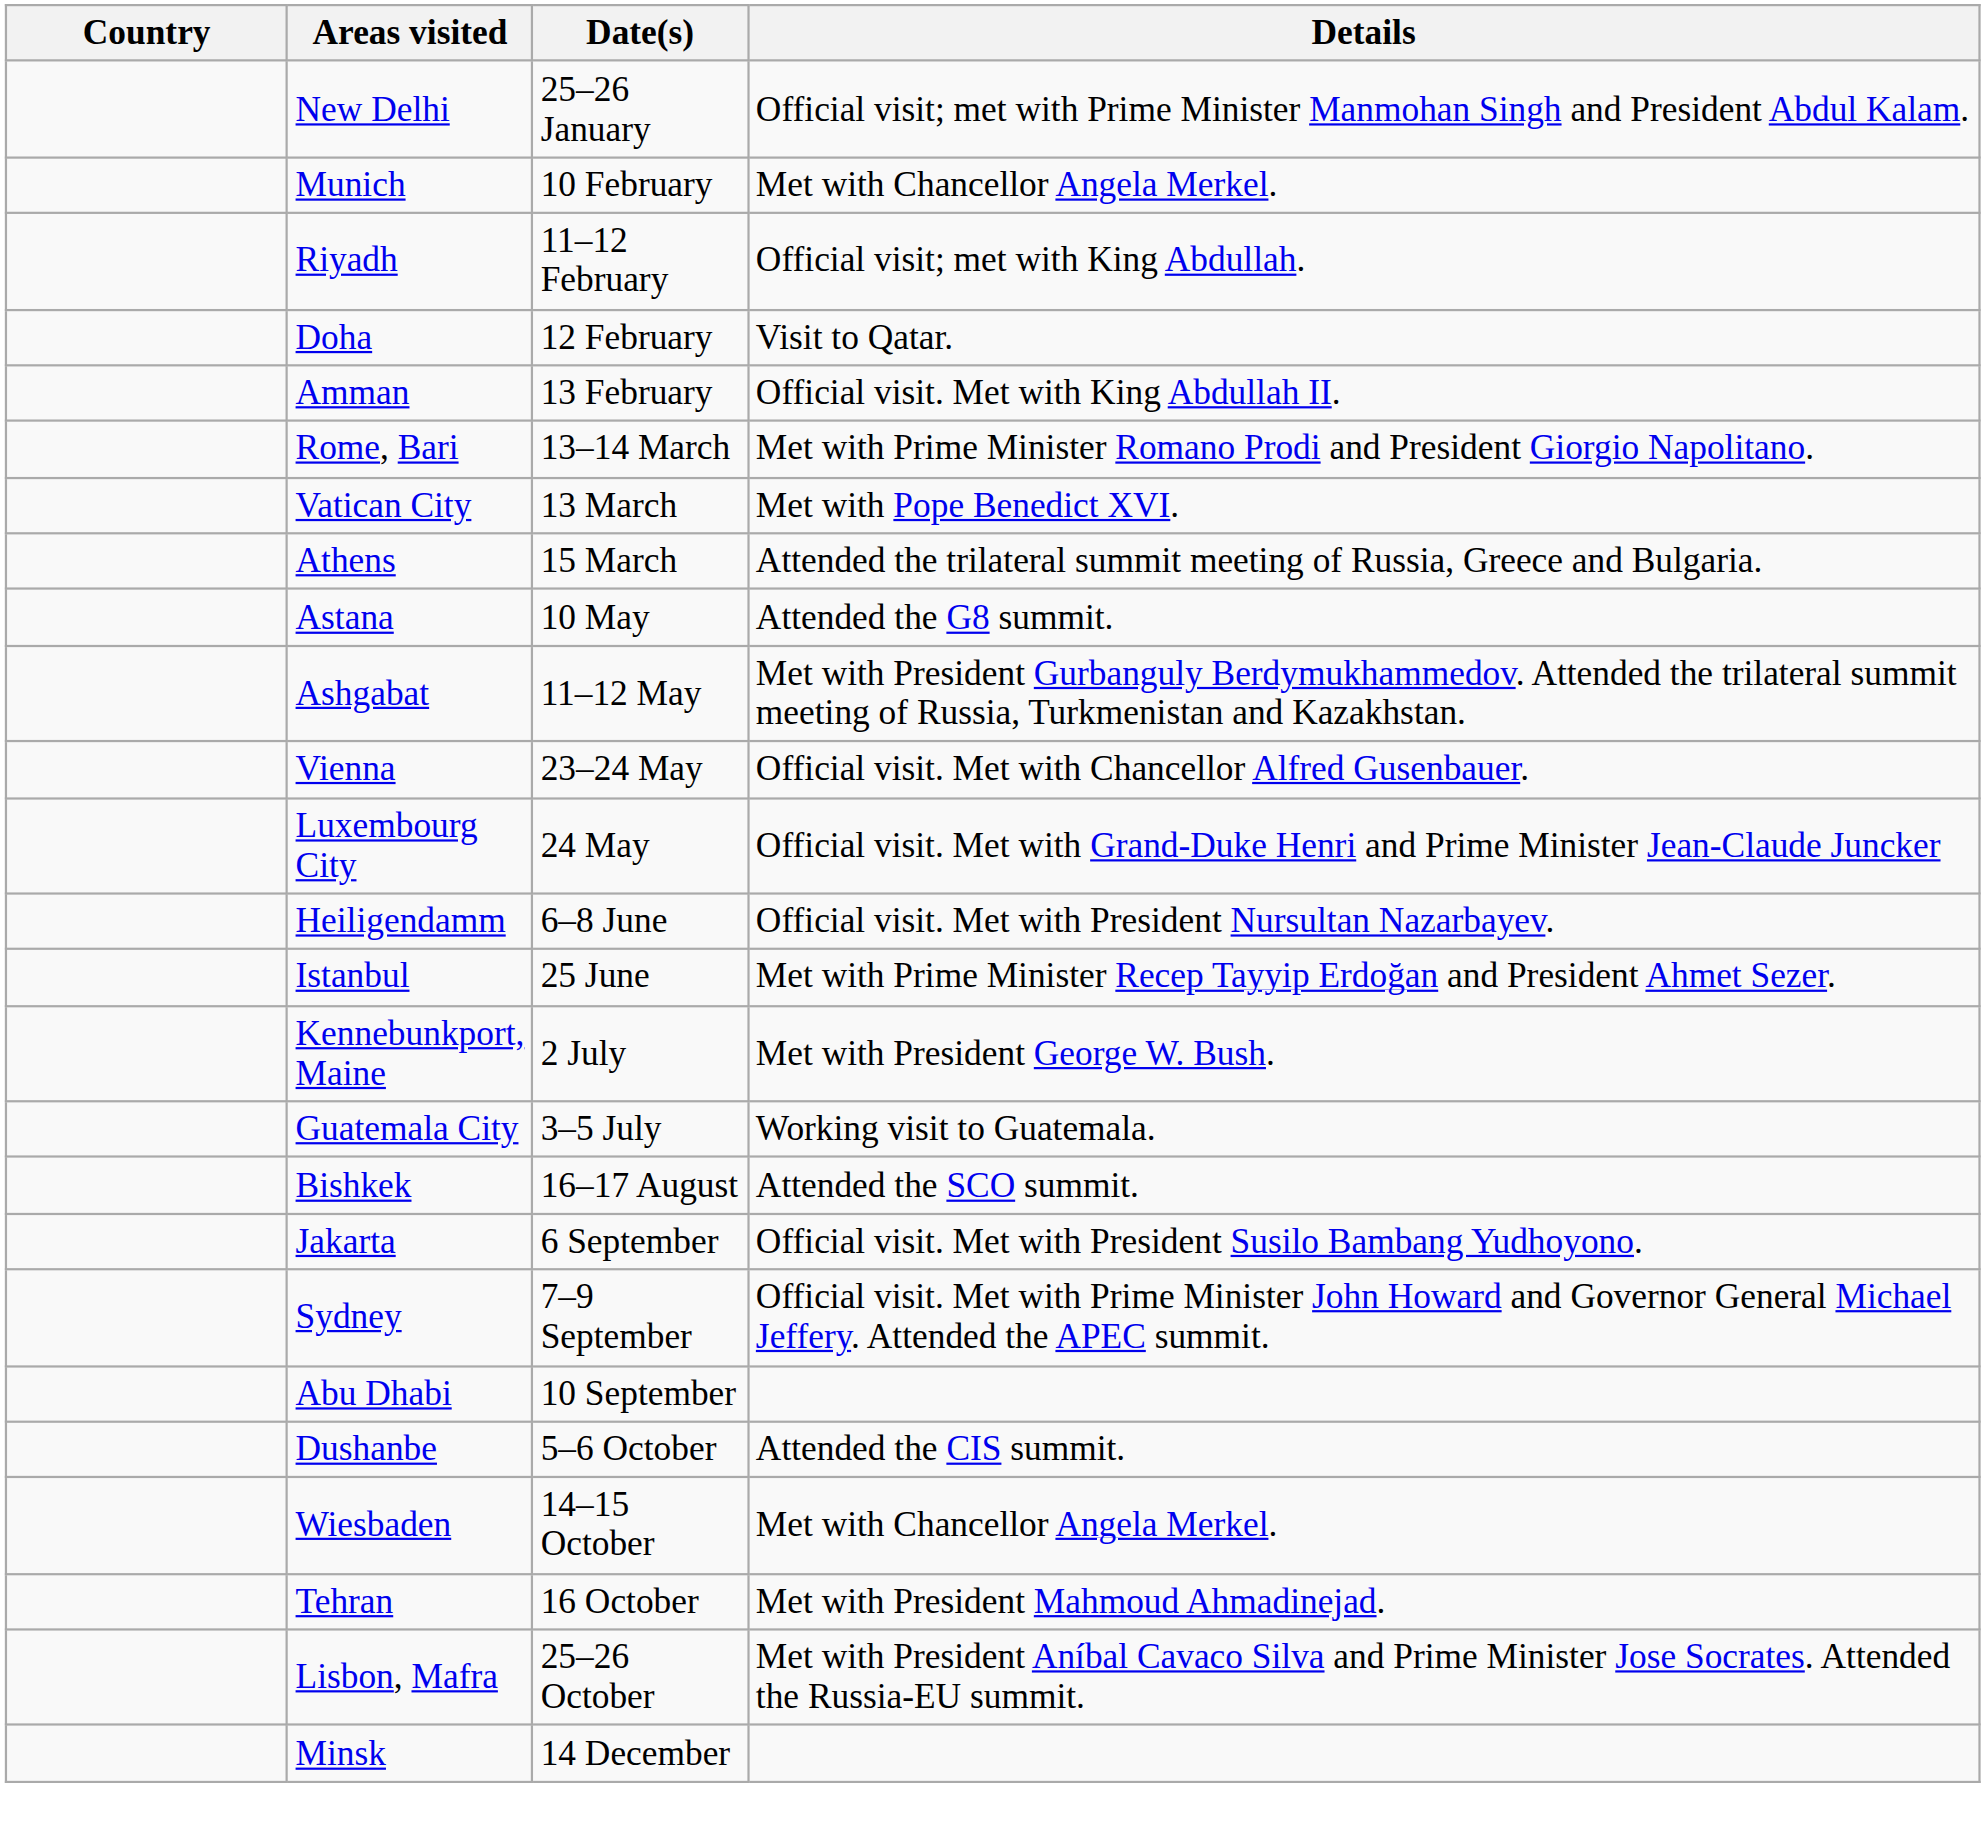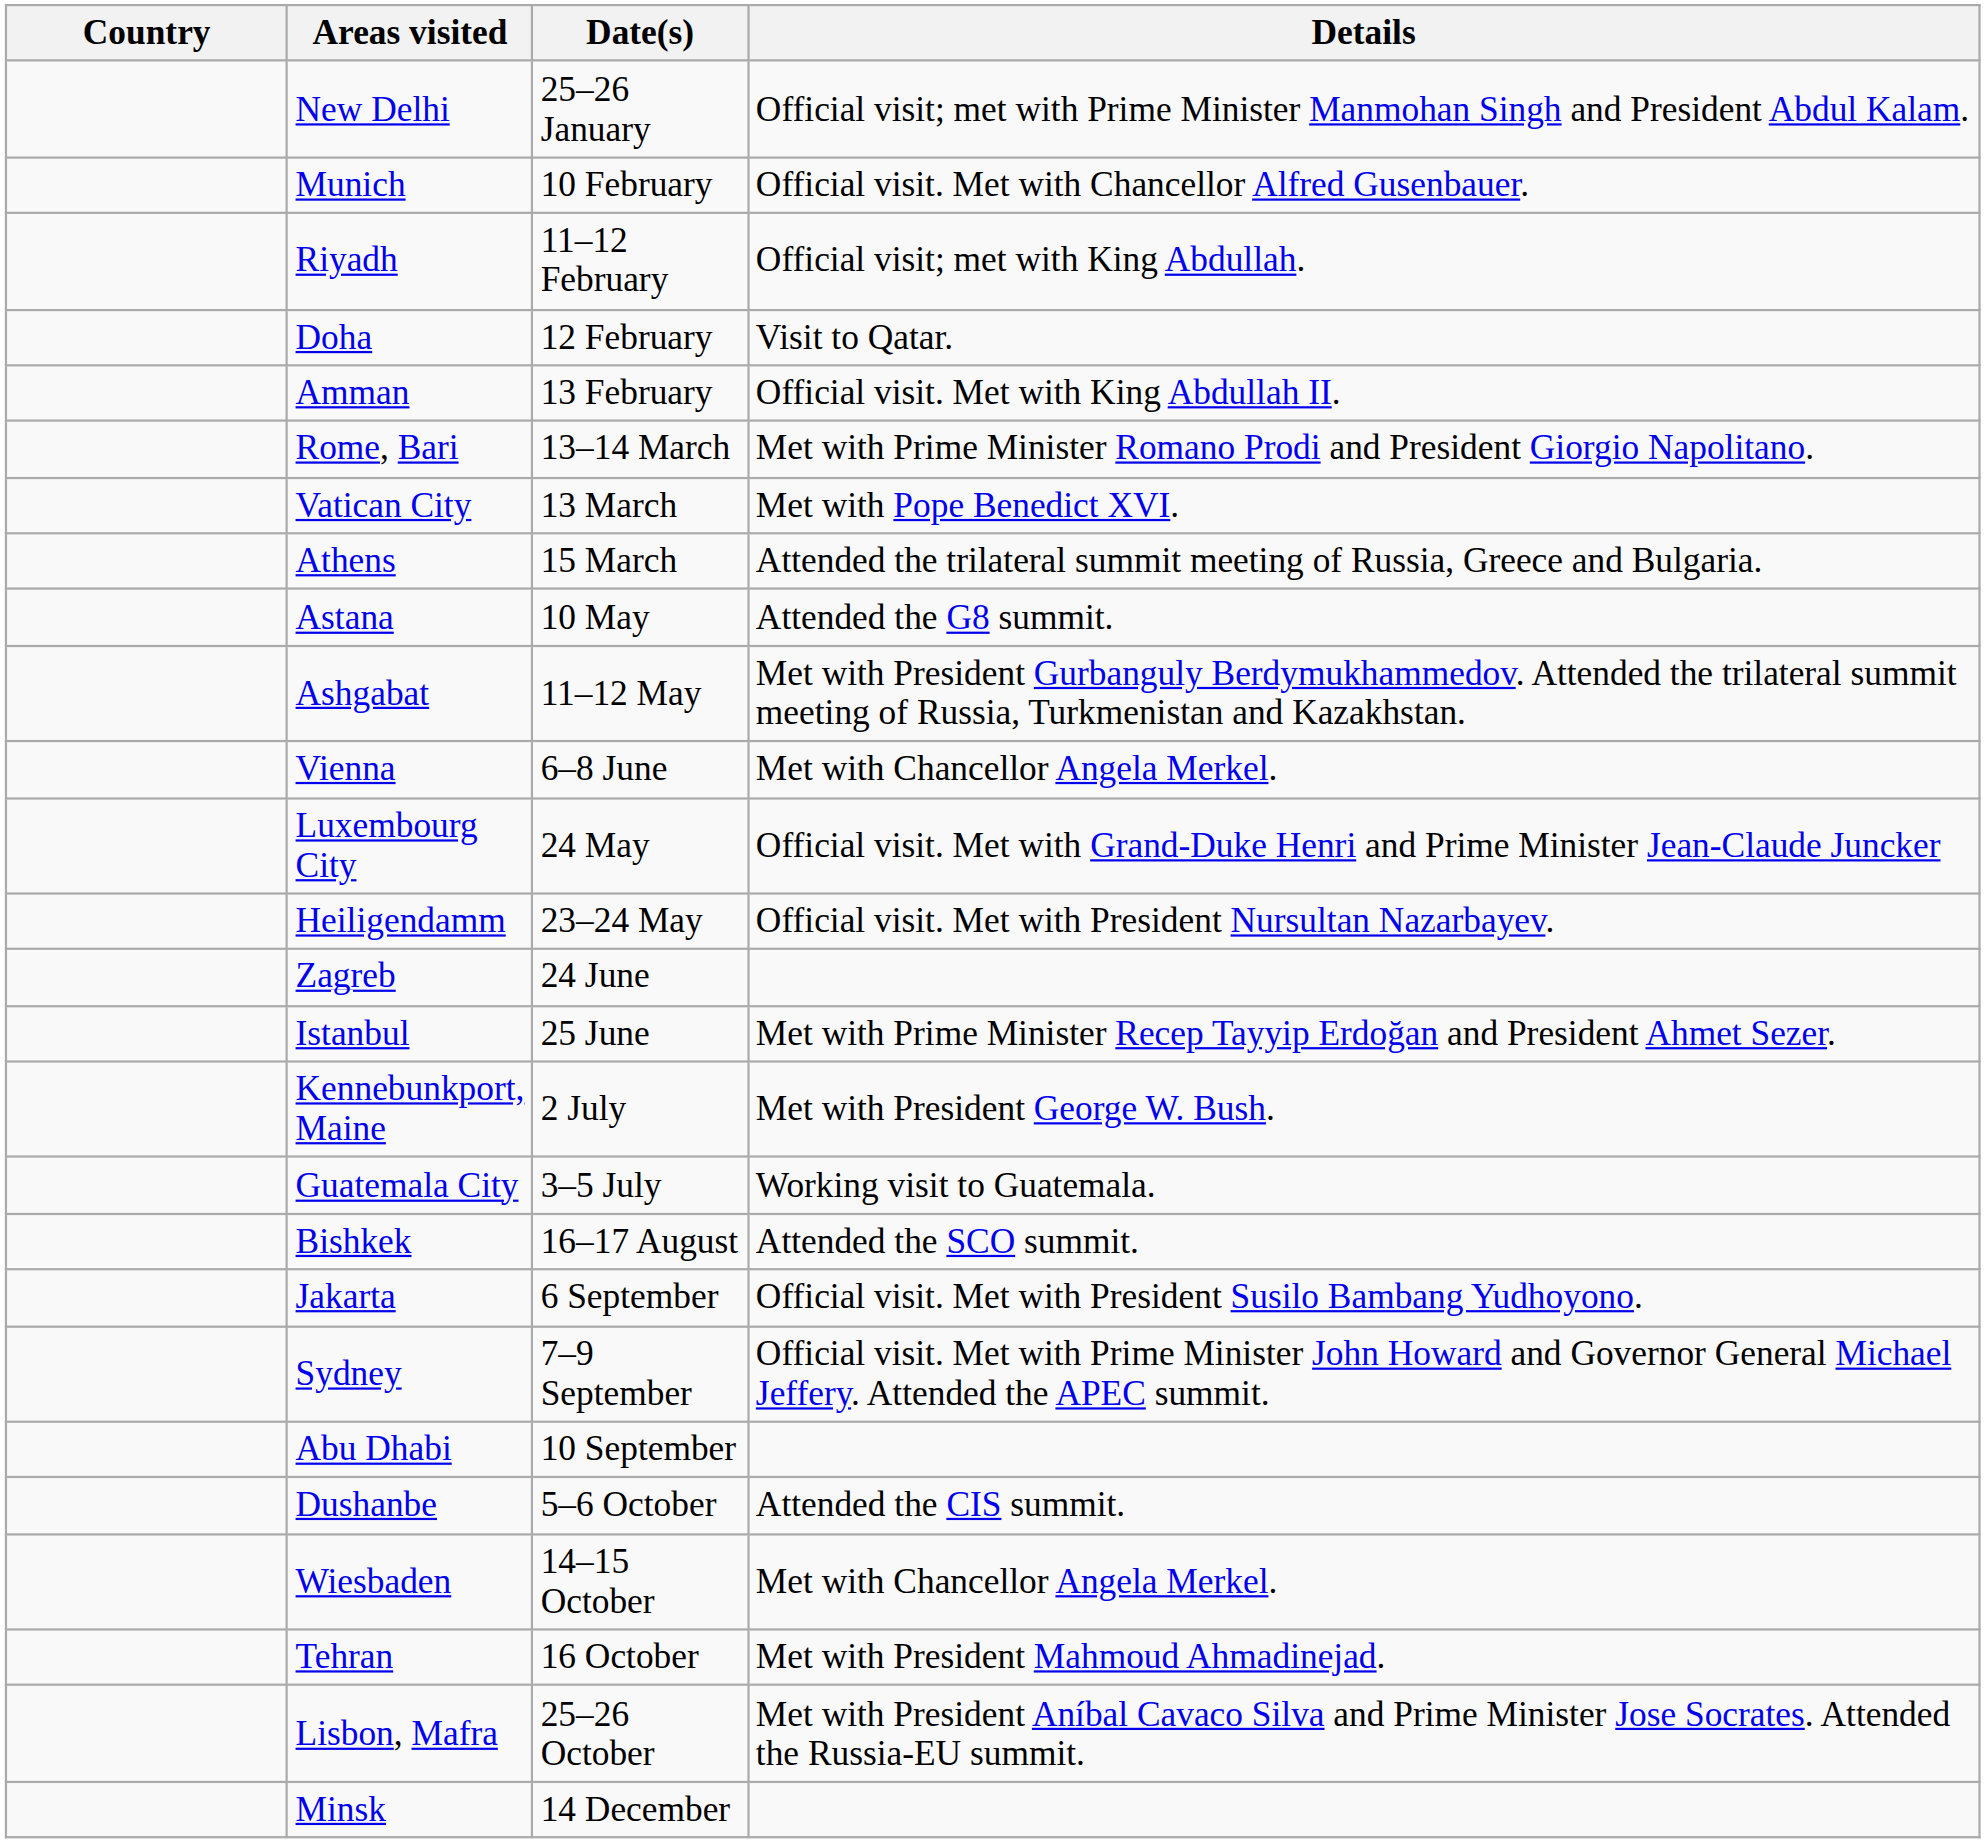 <table class="wikitable sortable outercollapse" style="margin: 1em auto 1em auto">
 <tr>
 <th width=120>Country</th>
 <th width=100>Areas visited</th>
 <th width=90>Date(s)</th>
 <th style="width:550px;" class="unsortable">Details</th>
 </tr>
 <tr>
 <td></td>
 <td><a href='#'>New Delhi</a></td>
 <td>25–26 January</td>
 <td>Official visit; met with Prime Minister <a href='#'>Manmohan Singh</a> and President <a href='#'>Abdul Kalam</a>.</td>
 </tr>
 <tr>
 <td></td>
 <td><a href='#'>Munich</a></td>
 <td>10 February</td>
-<td>Met with Chancellor <a href='#'>Angela Merkel</a>.</td>
+<td>Official visit. Met with Chancellor <a href='#'>Alfred Gusenbauer</a>.</td>
 </tr>
 <tr>
 <td></td>
 <td><a href='#'>Riyadh</a></td>
 <td>11–12 February</td>
 <td>Official visit; met with King <a href='#'>Abdullah</a>.</td>
 </tr>
 <tr>
 <td></td>
 <td><a href='#'>Doha</a></td>
 <td>12 February</td>
 <td>Visit to Qatar.</td>
 </tr>
 <tr>
 <td></td>
 <td><a href='#'>Amman</a></td>
 <td>13 February</td>
 <td>Official visit. Met with King <a href='#'>Abdullah II</a>.</td>
 </tr>
 <tr>
 <td></td>
 <td><a href='#'>Rome</a>, <a href='#'>Bari</a></td>
 <td>13–14 March</td>
 <td>Met with Prime Minister <a href='#'>Romano Prodi</a> and President <a href='#'>Giorgio Napolitano</a>.</td>
 </tr>
 <tr>
 <td></td>
 <td><a href='#'>Vatican City</a></td>
 <td>13 March</td>
 <td>Met with <a href='#'>Pope Benedict XVI</a>.</td>
 </tr>
 <tr>
 <td></td>
 <td><a href='#'>Athens</a></td>
 <td>15 March</td>
 <td>Attended the trilateral summit meeting of Russia, Greece and Bulgaria.</td>
 </tr>
 <tr>
 <td></td>
 <td><a href='#'>Astana</a></td>
 <td>10 May</td>
 <td>Attended the <a href='#'>G8</a> summit.</td>
 </tr>
 <tr>
 <td></td>
 <td><a href='#'>Ashgabat</a></td>
 <td>11–12 May</td>
 <td>Met with President <a href='#'>Gurbanguly Berdymukhammedov</a>. Attended the trilateral summit meeting of Russia, Turkmenistan and Kazakhstan.</td>
 </tr>
 <tr>
 <td></td>
 <td><a href='#'>Vienna</a></td>
-<td>23–24 May</td>
-<td>Official visit. Met with Chancellor <a href='#'>Alfred Gusenbauer</a>.</td>
+<td>6–8 June</td>
+<td>Met with Chancellor <a href='#'>Angela Merkel</a>.</td>
 </tr>
 <tr>
 <td></td>
 <td><a href='#'>Luxembourg City</a></td>
 <td>24 May</td>
 <td>Official visit. Met with <a href='#'>Grand-Duke Henri</a> and Prime Minister <a href='#'>Jean-Claude Juncker</a></td>
 </tr>
 <tr>
 <td></td>
 <td><a href='#'>Heiligendamm</a></td>
-<td>6–8 June</td>
+<td>23–24 May</td>
 <td>Official visit. Met with President <a href='#'>Nursultan Nazarbayev</a>.</td>
+</tr>
+<tr>
+<td></td>
+<td><a href='#'>Zagreb</a></td>
+<td>24 June</td>
+<td></td>
 </tr>
 <tr>
 <td></td>
 <td><a href='#'>Istanbul</a></td>
 <td>25 June</td>
 <td>Met with Prime Minister <a href='#'>Recep Tayyip Erdoğan</a> and President <a href='#'>Ahmet Sezer</a>.</td>
 </tr>
 <tr>
 <td></td>
 <td><a href='#'>Kennebunkport, Maine</a></td>
 <td>2 July</td>
 <td>Met with President <a href='#'>George W. Bush</a>.</td>
 </tr>
 <tr>
 <td></td>
 <td><a href='#'>Guatemala City</a></td>
 <td>3–5 July</td>
 <td>Working visit to Guatemala.</td>
 </tr>
 <tr>
 <td></td>
 <td><a href='#'>Bishkek</a></td>
 <td>16–17 August</td>
 <td>Attended the <a href='#'>SCO</a> summit.</td>
 </tr>
 <tr>
 <td></td>
 <td><a href='#'>Jakarta</a></td>
 <td>6 September</td>
 <td>Official visit. Met with President <a href='#'>Susilo Bambang Yudhoyono</a>.</td>
 </tr>
 <tr>
 <td></td>
 <td><a href='#'>Sydney</a></td>
 <td>7–9 September</td>
 <td>Official visit. Met with Prime Minister <a href='#'>John Howard</a> and Governor General <a href='#'>Michael Jeffery</a>. Attended the <a href='#'>APEC</a> summit.</td>
 </tr>
 <tr>
 <td></td>
 <td><a href='#'>Abu Dhabi</a></td>
 <td>10 September</td>
 <td></td>
 </tr>
 <tr>
 <td></td>
 <td><a href='#'>Dushanbe</a></td>
 <td>5–6 October</td>
 <td>Attended the <a href='#'>CIS</a> summit.</td>
 </tr>
 <tr>
 <td></td>
 <td><a href='#'>Wiesbaden</a></td>
 <td>14–15 October</td>
 <td>Met with Chancellor <a href='#'>Angela Merkel</a>.</td>
 </tr>
 <tr>
 <td></td>
 <td><a href='#'>Tehran</a></td>
 <td>16 October</td>
 <td>Met with President <a href='#'>Mahmoud Ahmadinejad</a>.</td>
 </tr>
 <tr>
 <td></td>
 <td><a href='#'>Lisbon</a>, <a href='#'>Mafra</a></td>
 <td>25–26 October</td>
 <td>Met with President <a href='#'>Aníbal Cavaco Silva</a> and Prime Minister <a href='#'>Jose Socrates</a>. Attended the Russia-EU summit.</td>
 </tr>
 <tr>
 <td></td>
 <td><a href='#'>Minsk</a></td>
 <td>14 December</td>
 <td></td>
 </tr>
 </table>
